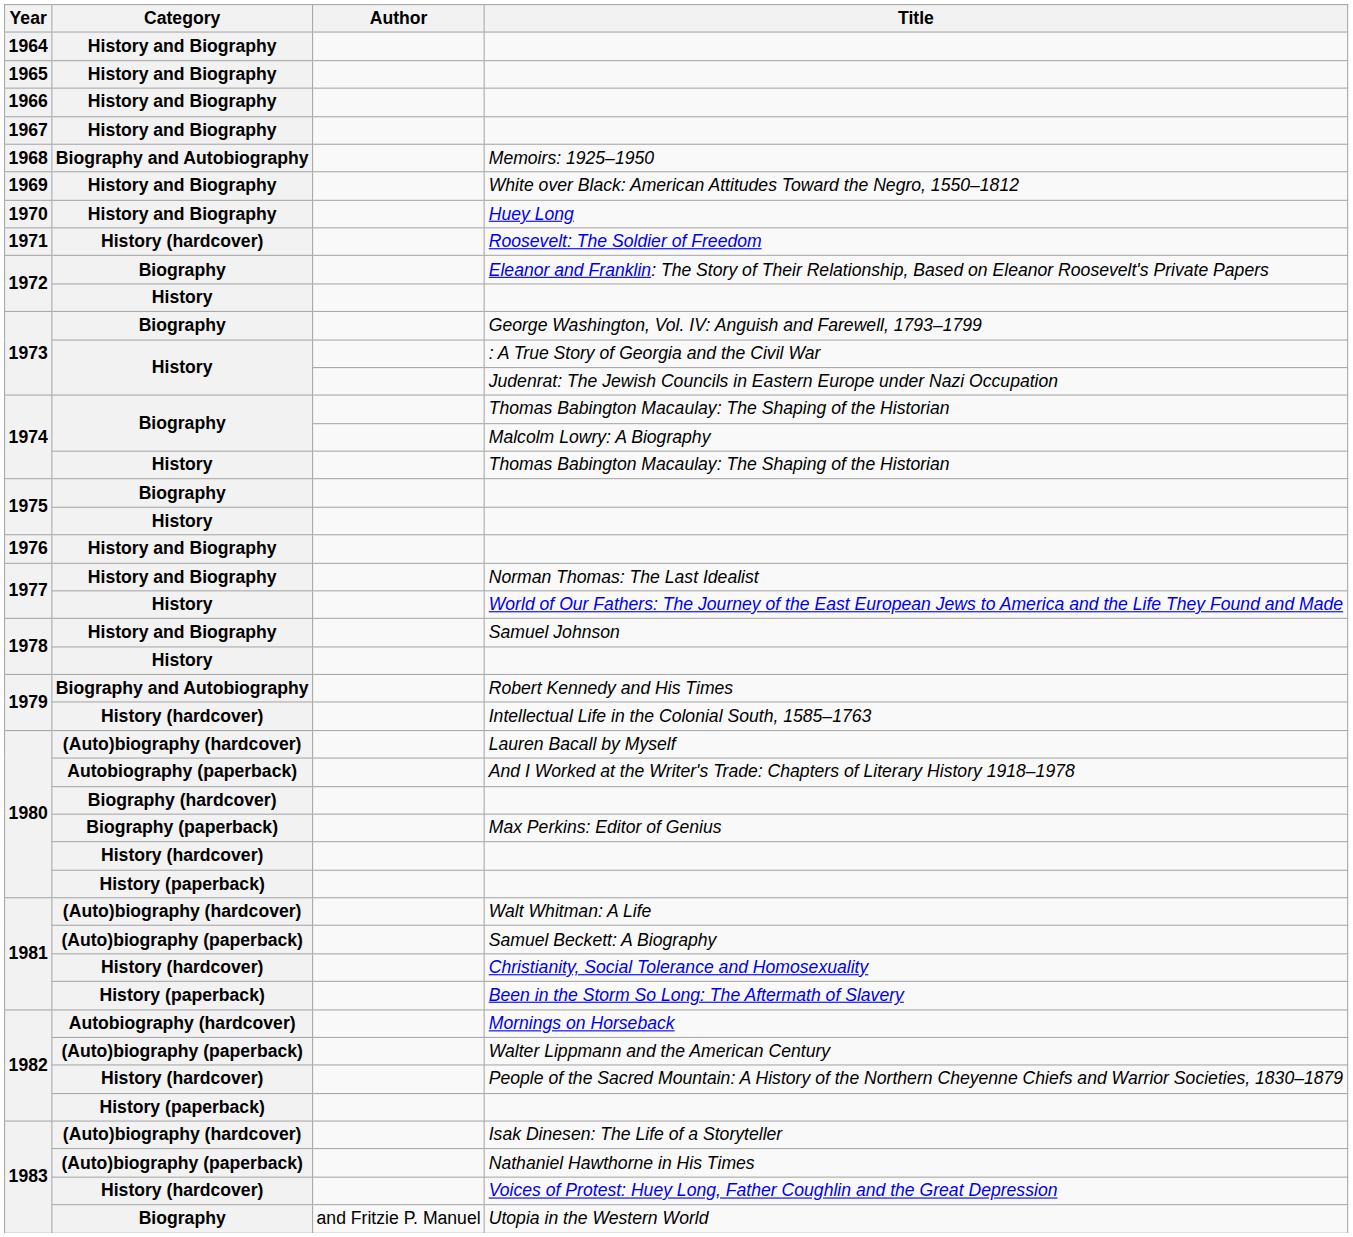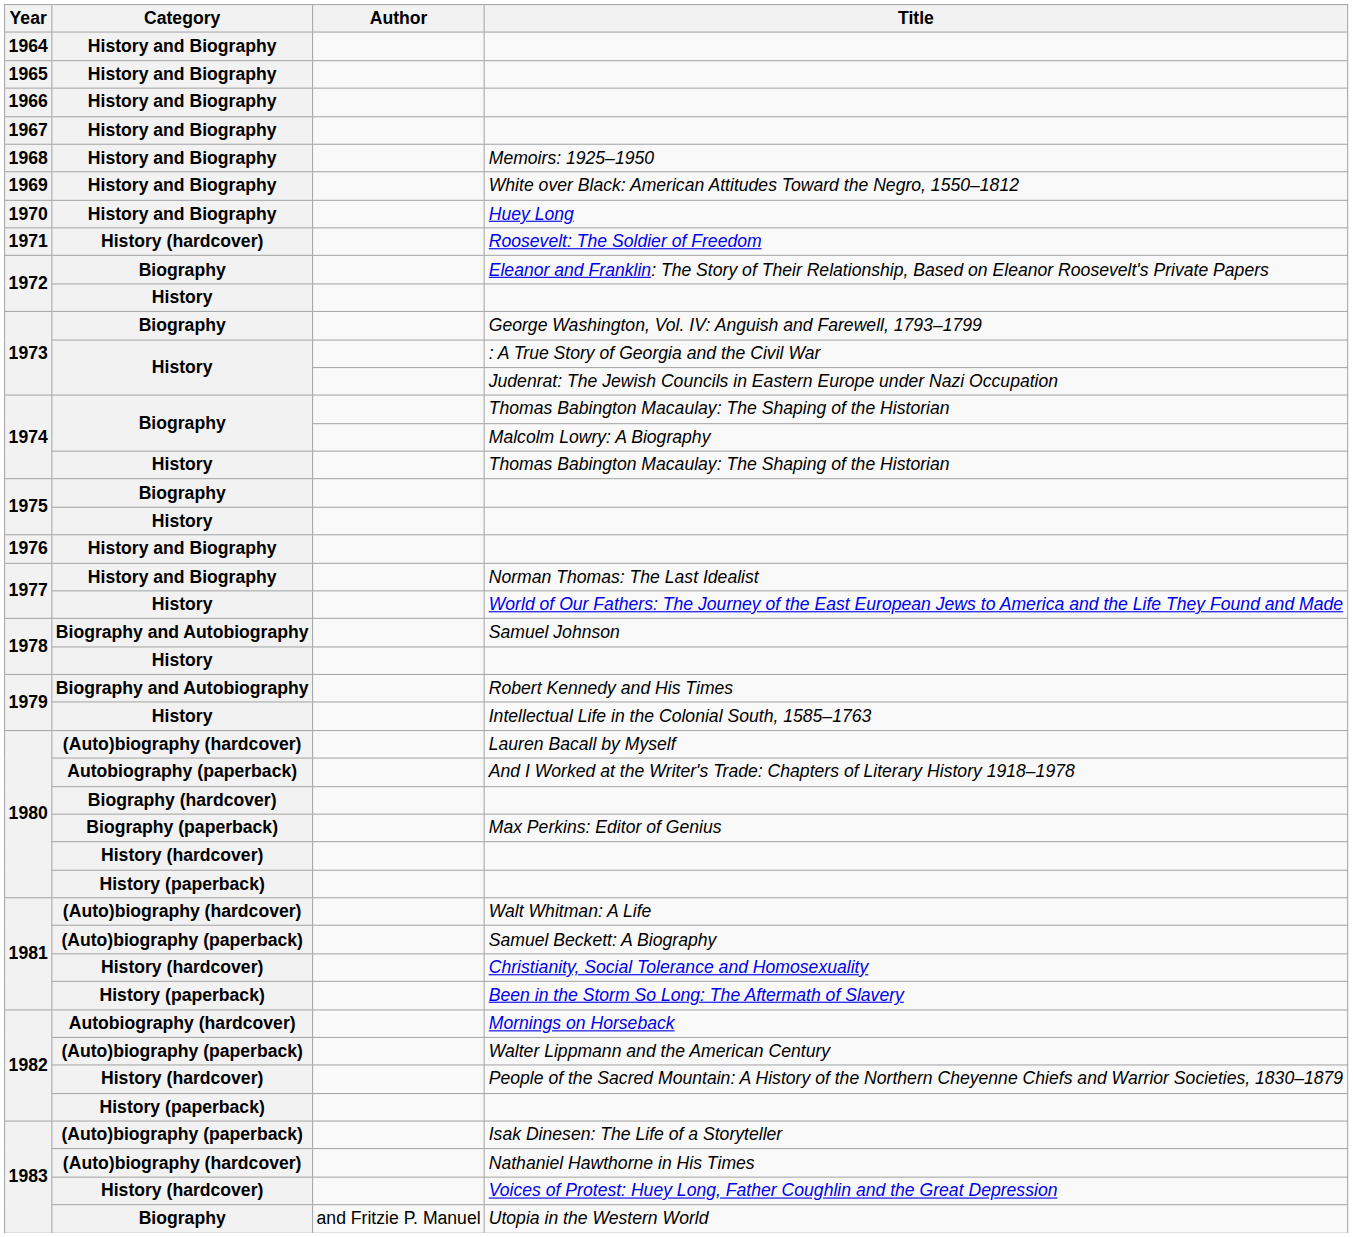 <table class="wikitable sortable mw-collapsible">
 <tr>
 <th>Year</th>
 <th>Category</th>
 <th>Author</th>
 <th>Title</th>
 </tr>
 <tr>
 <th><strong>1964</strong></th>
 <th>History and Biography</th>
 <td></td>
 <td><em></em></td>
 </tr>
 <tr>
 <th><strong>1965</strong></th>
 <th>History and Biography</th>
 <td></td>
 <td><em></em></td>
 </tr>
 <tr>
 <th><strong>1966</strong></th>
 <th>History and Biography</th>
 <td></td>
 <td><em></em></td>
 </tr>
 <tr>
 <th><strong>1967</strong></th>
 <th>History and Biography</th>
 <td></td>
 <td><em></em></td>
 </tr>
 <tr>
 <th><strong>1968</strong></th>
-<th>Biography and Autobiography</th>
+<th>History and Biography</th>
 <td></td>
 <td><em>Memoirs: 1925–1950</em></td>
 </tr>
 <tr>
 <th><strong>1969</strong></th>
 <th>History and Biography</th>
 <td></td>
 <td><em>White over Black: American Attitudes Toward the Negro, 1550–1812</em></td>
 </tr>
 <tr>
 <th><strong>1970</strong></th>
 <th>History and Biography</th>
 <td></td>
 <td><em><a href='#'>Huey Long</a></em></td>
 </tr>
 <tr>
 <th><strong>1971</strong></th>
 <th>History (hardcover)</th>
 <td></td>
 <td><em><a href='#'>Roosevelt: The Soldier of Freedom</a></em></td>
 </tr>
 <tr>
 <th rowspan="2"><strong>1972</strong></th>
 <th>Biography</th>
 <td></td>
 <td><em><a href='#'>Eleanor and Franklin</a>: The Story of Their Relationship, Based on Eleanor Roosevelt's Private Papers</em></td>
 </tr>
 <tr>
 <th>History</th>
 <td></td>
 <td><em></em></td>
 </tr>
 <tr>
 <th rowspan="3"><strong>1973</strong></th>
 <th>Biography</th>
 <td></td>
 <td><em>George Washington, Vol. IV: Anguish and Farewell, 1793–1799</em></td>
 </tr>
 <tr>
 <th rowspan="2">History<strong></strong></th>
 <td></td>
 <td><em>: A True Story of Georgia and the Civil War</em></td>
 </tr>
 <tr>
 <td></td>
 <td><em>Judenrat: The Jewish Councils in Eastern Europe under Nazi Occupation</em></td>
 </tr>
 <tr>
 <th rowspan="3"><strong>1974</strong></th>
 <th rowspan="2">Biography</th>
 <td></td>
 <td><em>Thomas Babington Macaulay: The Shaping of the Historian</em> </td>
 </tr>
 <tr>
 <td></td>
 <td><em>Malcolm Lowry: A Biography</em></td>
 </tr>
 <tr>
 <th>History</th>
 <td></td>
 <td><em>Thomas Babington Macaulay: The Shaping of the Historian</em></td>
 </tr>
 <tr>
 <th rowspan="2"><strong>1975</strong></th>
 <th>Biography</th>
 <td></td>
 <td><em></em></td>
 </tr>
 <tr>
 <th>History</th>
 <td></td>
 <td><em></em></td>
 </tr>
 <tr>
 <th><strong>1976</strong></th>
 <th>History and Biography</th>
 <td></td>
 <td><em></em></td>
 </tr>
 <tr>
 <th rowspan="2"><strong>1977</strong></th>
 <th>History and Biography</th>
 <td></td>
 <td><em>Norman Thomas: The Last Idealist</em></td>
 </tr>
 <tr>
 <th>History</th>
 <td></td>
 <td><em><a href='#'>World of Our Fathers: The Journey of the East European Jews to America and the Life They Found and Made</a></em></td>
 </tr>
 <tr>
 <th rowspan="2"><strong>1978</strong></th>
-<th>History and Biography</th>
+<th>Biography and Autobiography</th>
 <td></td>
 <td><em>Samuel Johnson</em></td>
 </tr>
 <tr>
 <th>History</th>
 <td></td>
 <td><em></em></td>
 </tr>
 <tr>
 <th rowspan="2"><strong>1979</strong></th>
 <th>Biography and Autobiography</th>
 <td></td>
 <td><em>Robert Kennedy and His Times</em></td>
 </tr>
 <tr>
-<th>History (hardcover)</th>
+<th>History</th>
 <td></td>
 <td><em>Intellectual Life in the Colonial South, 1585–1763</em></td>
 </tr>
 <tr>
 <th rowspan="6">1980</th>
 <th>(Auto)biography (hardcover)</th>
 <td></td>
 <td><em>Lauren Bacall by Myself</em></td>
 </tr>
 <tr>
 <th>Autobiography (paperback)</th>
 <td></td>
 <td><em>And I Worked at the Writer's Trade: Chapters of Literary History 1918–1978</em></td>
 </tr>
 <tr>
 <th>Biography (hardcover)</th>
 <td></td>
 <td><em></em></td>
 </tr>
 <tr>
 <th>Biography (paperback)</th>
 <td></td>
 <td><em>Max Perkins: Editor of Genius</em></td>
 </tr>
 <tr>
 <th>History (hardcover)</th>
 <td></td>
 <td><em></em></td>
 </tr>
 <tr>
 <th>History (paperback)</th>
 <td></td>
 <td><em></em></td>
 </tr>
 <tr>
 <th rowspan="4">1981</th>
 <th>(Auto)biography (hardcover)</th>
 <td></td>
 <td><em>Walt Whitman: A Life</em></td>
 </tr>
 <tr>
 <th>(Auto)biography (paperback)</th>
 <td></td>
 <td><em>Samuel Beckett: A Biography</em></td>
 </tr>
 <tr>
 <th>History (hardcover)</th>
 <td></td>
 <td><em><a href='#'>Christianity, Social Tolerance and Homosexuality</a></em></td>
 </tr>
 <tr>
 <th>History (paperback)</th>
 <td></td>
 <td><em><a href='#'>Been in the Storm So Long: The Aftermath of Slavery</a></em></td>
 </tr>
 <tr>
 <th rowspan="4">1982</th>
 <th>Autobiography (hardcover)</th>
 <td></td>
 <td><em><a href='#'>Mornings on Horseback</a></em></td>
 </tr>
 <tr>
 <th>(Auto)biography (paperback)</th>
 <td></td>
 <td><em>Walter Lippmann and the American Century</em></td>
 </tr>
 <tr>
 <th>History (hardcover)</th>
 <td></td>
 <td><em>People of the Sacred Mountain: A History of the Northern Cheyenne Chiefs and Warrior Societies, 1830–1879</em></td>
 </tr>
 <tr>
 <th>History (paperback)</th>
 <td></td>
 <td><em></em></td>
 </tr>
 <tr>
 <th rowspan="4">1983</th>
-<th>(Auto)biography (hardcover)</th>
+<th>(Auto)biography (paperback)</th>
 <td></td>
 <td><em>Isak Dinesen: The Life of a Storyteller</em></td>
 </tr>
 <tr>
-<th>(Auto)biography (paperback)</th>
+<th>(Auto)biography (hardcover)</th>
 <td></td>
 <td><em>Nathaniel Hawthorne in His Times</em></td>
 </tr>
 <tr>
 <th>History (hardcover)</th>
 <td></td>
 <td><em><a href='#'>Voices of Protest: Huey Long, Father Coughlin and the Great Depression</a></em></td>
 </tr>
 <tr>
 <th>Biography</th>
 <td> and Fritzie P. Manuel</td>
 <td><em>Utopia in the Western World</em></td>
 </tr>
 </table>
